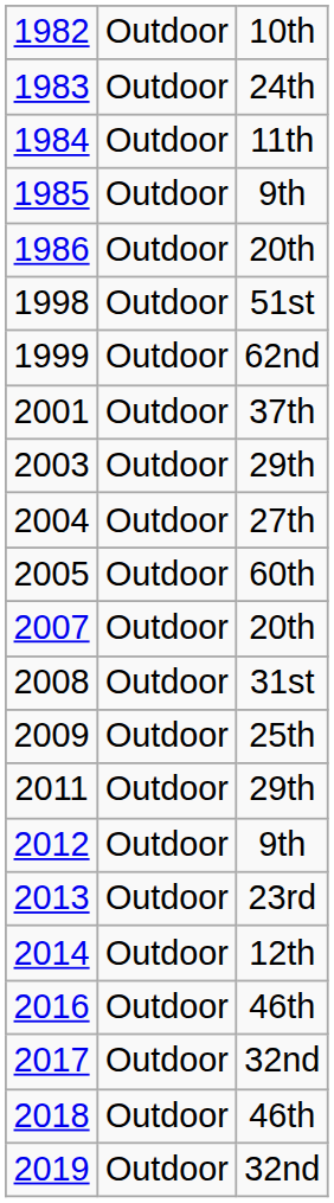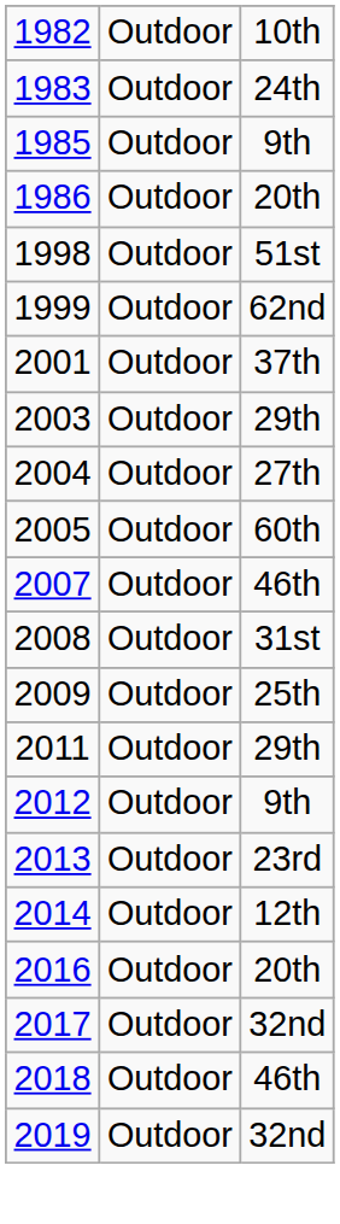 <table class="wikitable">
 <tr align="center">
 <td><a href='#'>1982</a></td>
 <td>Outdoor</td>
 <td>10th</td>
 </tr>
 <tr align="center">
 <td><a href='#'>1983</a></td>
 <td>Outdoor</td>
 <td>24th</td>
-</tr>
-<tr align="center">
-<td><a href='#'>1984</a></td>
-<td>Outdoor</td>
-<td>11th</td>
 </tr>
 <tr align="center">
 <td><a href='#'>1985</a></td>
 <td>Outdoor</td>
 <td>9th</td>
 </tr>
 <tr align="center">
 <td><a href='#'>1986</a></td>
 <td>Outdoor</td>
 <td>20th</td>
 </tr>
 <tr align="center">
 <td>1998</td>
 <td>Outdoor</td>
 <td>51st</td>
 </tr>
 <tr align="center">
 <td>1999</td>
 <td>Outdoor</td>
 <td>62nd</td>
 </tr>
 <tr align="center">
 <td>2001</td>
 <td>Outdoor</td>
 <td>37th</td>
 </tr>
 <tr align="center">
 <td>2003</td>
 <td>Outdoor</td>
 <td>29th</td>
 </tr>
 <tr align="center">
 <td>2004</td>
 <td>Outdoor</td>
 <td>27th</td>
 </tr>
 <tr align="center">
 <td>2005</td>
 <td>Outdoor</td>
 <td>60th</td>
 </tr>
 <tr align="center">
 <td><a href='#'>2007</a></td>
 <td>Outdoor</td>
-<td>20th</td>
+<td>46th</td>
 </tr>
 <tr align="center">
 <td>2008</td>
 <td>Outdoor</td>
 <td>31st</td>
 </tr>
 <tr align="center">
 <td>2009</td>
 <td>Outdoor</td>
 <td>25th</td>
 </tr>
 <tr align="center">
 <td>2011</td>
 <td>Outdoor</td>
 <td>29th</td>
 </tr>
 <tr align="center">
 <td><a href='#'>2012</a></td>
 <td>Outdoor</td>
 <td>9th</td>
 </tr>
 <tr align="center">
 <td><a href='#'>2013</a></td>
 <td>Outdoor</td>
 <td>23rd</td>
 </tr>
 <tr align="center">
 <td><a href='#'>2014</a></td>
 <td>Outdoor</td>
 <td>12th</td>
 </tr>
 <tr align="center">
 <td><a href='#'>2016</a></td>
 <td>Outdoor</td>
-<td>46th</td>
+<td>20th</td>
 </tr>
 <tr align="center">
 <td><a href='#'>2017</a></td>
 <td>Outdoor</td>
 <td>32nd</td>
 </tr>
 <tr align="center">
 <td><a href='#'>2018</a></td>
 <td>Outdoor</td>
 <td>46th</td>
 </tr>
 <tr align="center">
 <td><a href='#'>2019</a></td>
 <td>Outdoor</td>
 <td>32nd</td>
 </tr>
 </table>
